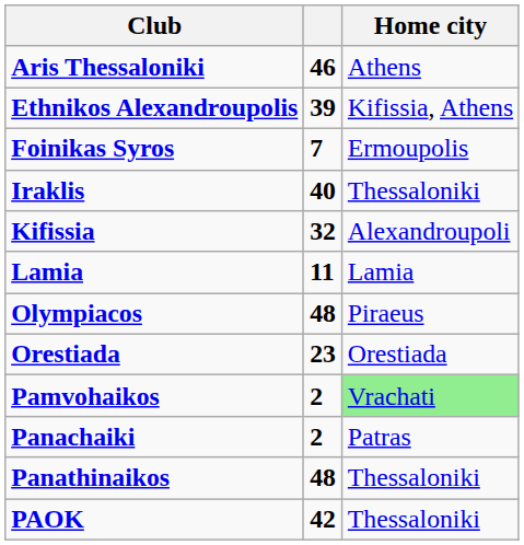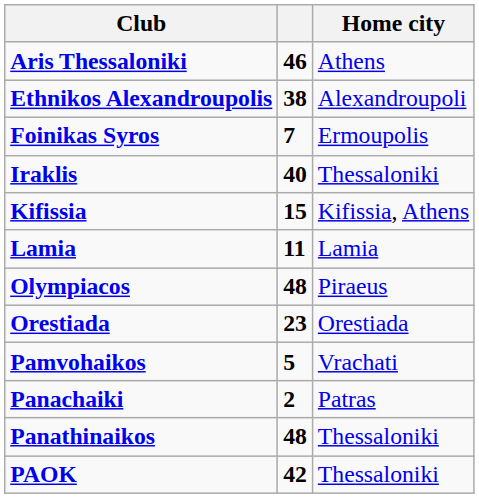 <table class="wikitable sortable">
 <tr>
 <th>Club</th>
 <th></th>
 <th>Home city</th>
 </tr>
 <tr>
 <td align="left"><strong><a href='#'>Aris Thessaloniki</a></strong></td>
 <td><strong>46</strong></td>
 <td><a href='#'>Athens</a></td>
 </tr>
 <tr>
 <td align="left"><strong><a href='#'>Ethnikos Alexandroupolis</a></strong></td>
-<td><strong>39</strong></td>
-<td><a href='#'>Kifissia</a>, <a href='#'>Athens</a></td>
+<td><strong>38</strong></td>
+<td><a href='#'>Alexandroupoli</a></td>
 </tr>
 <tr>
 <td align="left"><strong><a href='#'>Foinikas Syros</a></strong></td>
 <td><strong>7</strong></td>
 <td><a href='#'>Ermoupolis</a></td>
 </tr>
 <tr>
 <td align="left"><strong><a href='#'>Iraklis</a></strong></td>
 <td><strong>40</strong></td>
 <td><a href='#'>Thessaloniki</a></td>
 </tr>
 <tr>
 <td align="left"><strong><a href='#'>Kifissia</a></strong></td>
-<td><strong>32</strong></td>
-<td><a href='#'>Alexandroupoli</a></td>
+<td><strong>15</strong></td>
+<td><a href='#'>Kifissia</a>, <a href='#'>Athens</a></td>
 </tr>
 <tr>
 <td align="left"><strong><a href='#'>Lamia</a></strong></td>
 <td><strong>11</strong></td>
 <td><a href='#'>Lamia</a></td>
 </tr>
 <tr>
 <td align="left"><strong><a href='#'>Olympiacos</a></strong></td>
 <td><strong>48</strong></td>
 <td><a href='#'>Piraeus</a></td>
 </tr>
 <tr>
 <td align="left"><strong><a href='#'>Orestiada</a></strong></td>
 <td><strong>23</strong></td>
 <td><a href='#'>Orestiada</a></td>
 </tr>
 <tr>
 <td align="left"><strong><a href='#'>Pamvohaikos</a></strong></td>
-<td><strong>2</strong></td>
-<td style="background: lightgreen;"><a href='#'>Vrachati</a></td>
+<td><strong>5</strong></td>
+<td><a href='#'>Vrachati</a></td>
 </tr>
 <tr>
 <td align="left"><strong><a href='#'>Panachaiki</a></strong></td>
 <td><strong>2</strong></td>
 <td><a href='#'>Patras</a></td>
 </tr>
 <tr>
 <td align="left"><strong><a href='#'>Panathinaikos</a></strong></td>
 <td><strong>48</strong></td>
 <td><a href='#'>Thessaloniki</a></td>
 </tr>
 <tr>
 <td align="left"><strong><a href='#'>PAOK</a></strong></td>
 <td><strong>42</strong></td>
 <td><a href='#'>Thessaloniki</a></td>
 </tr>
 </table>
